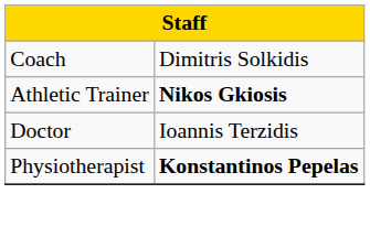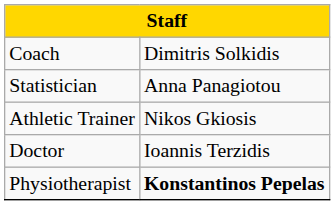 <table class=wikitable bgcolor="white" cellpadding="3" cellspacing="0" border="1" style="font-size: 95%; border: 1px solid black; border-collapse: collapse;">
 <tr>
 <th colspan="2" style="margin:0.7em;color:#000000;text-align:center;background:gold">Staff</th>
 </tr>
 <tr>
 <td align="left">Coach</td>
 <td align="left"> Dimitris Solkidis</td>
 </tr>
 <tr>
+<td align="left">Statistician</td>
+<td align="left"> Anna Panagiotou</td>
+</tr>
+<tr>
 <td align="left">Athletic Trainer</td>
-<td align="left"><strong> Nikos Gkiosis</strong></td>
+<td align="left"> Nikos Gkiosis</td>
 </tr>
 <tr>
 <td align="left">Doctor</td>
 <td align="left"> Ioannis Terzidis</td>
 </tr>
 <tr>
 <td align="left">Physiotherapist</td>
 <td align="left"><strong> Konstantinos Pepelas</strong></td>
 </tr>
 <tr>
 </tr>
 </table>
